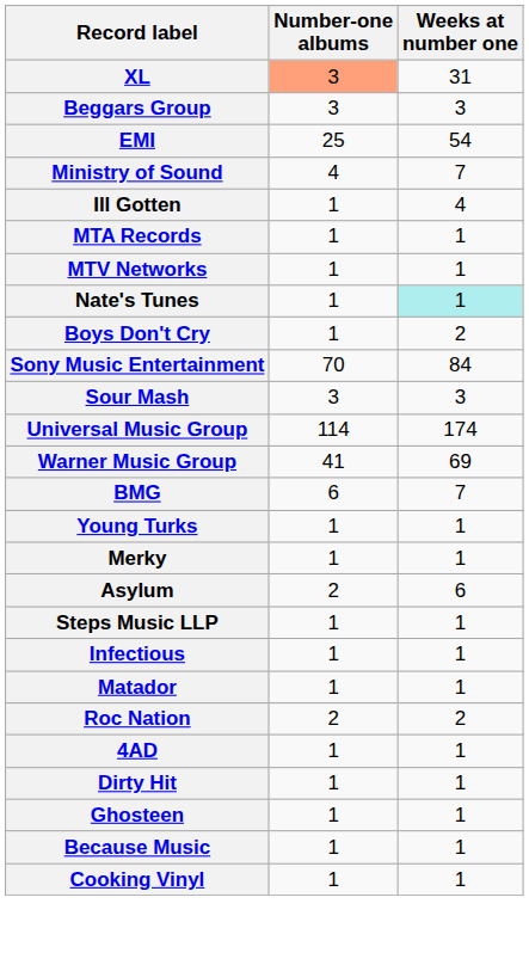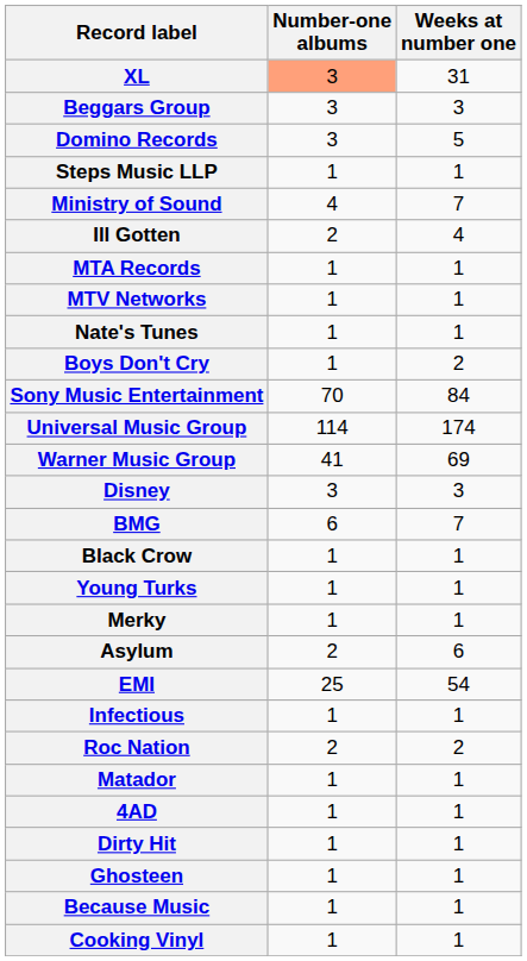 <table class="wikitable plainrowheaders sortable">
 <tr>
 <th scope=col>Record label</th>
 <th scope=col>Number-one<br>albums</th>
 <th scope=col>Weeks at<br>number one</th>
 </tr>
 <tr>
 <th scope=row><a href='#'>XL</a></th>
 <td align=center style="background: lightsalmon;">3</td>
 <td align=center>31</td>
 </tr>
 <tr>
 <th scope=row><a href='#'>Beggars Group</a></th>
 <td align=center>3</td>
 <td align=center>3</td>
 </tr>
 <tr>
-<th scope=row><a href='#'>EMI</a></th>
-<td align=center>25</td>
-<td align=center>54</td>
+<th scope=row><a href='#'>Domino Records</a></th>
+<td align=center>3</td>
+<td align=center>5</td>
+</tr>
+<tr>
+<th scope=row>Steps Music LLP</th>
+<td align=center>1</td>
+<td align=center>1</td>
 </tr>
 <tr>
 <th scope=row><a href='#'>Ministry of Sound</a></th>
 <td align=center>4</td>
 <td align=center>7</td>
 </tr>
 <tr>
 <th scope=row>Ill Gotten</th>
-<td align=center>1</td>
+<td align=center>2</td>
 <td align=center>4</td>
 </tr>
 <tr>
 <th scope=row><a href='#'>MTA Records</a></th>
 <td align=center>1</td>
 <td align=center>1</td>
 </tr>
 <tr>
 <th scope=row><a href='#'>MTV Networks</a></th>
 <td align=center>1</td>
 <td align=center>1</td>
 </tr>
 <tr>
 <th scope=row>Nate's Tunes</th>
 <td align=center>1</td>
-<td align=center style="background: paleturquoise;">1</td>
+<td align=center>1</td>
 </tr>
 <tr>
 <th scope=row><a href='#'>Boys Don't Cry</a></th>
 <td align=center>1</td>
 <td align=center>2</td>
 </tr>
 <tr>
 <th scope=row><a href='#'>Sony Music Entertainment</a></th>
 <td align=center>70</td>
 <td align=center>84</td>
 </tr>
 <tr>
-<th scope=row><a href='#'>Sour Mash</a></th>
-<td align=center>3</td>
-<td align=center>3</td>
-</tr>
-<tr>
 <th scope=row><a href='#'>Universal Music Group</a></th>
 <td align=center>114</td>
 <td align=center>174</td>
 </tr>
 <tr>
 <th scope=row><a href='#'>Warner Music Group</a></th>
 <td align=center>41</td>
 <td align=center>69</td>
 </tr>
 <tr>
+<th scope=row><a href='#'>Disney</a></th>
+<td align=center>3</td>
+<td align=center>3</td>
+</tr>
+<tr>
 <th scope=row><a href='#'>BMG</a></th>
 <td align=center>6</td>
 <td align=center>7</td>
+</tr>
+<tr>
+<th scope=row>Black Crow</th>
+<td align=center>1</td>
+<td align=center>1</td>
 </tr>
 <tr>
 <th scope=row><a href='#'>Young Turks</a></th>
 <td align=center>1</td>
 <td align=center>1</td>
 </tr>
 <tr>
 <th scope=row>Merky</th>
 <td align=center>1</td>
 <td align=center>1</td>
 </tr>
 <tr>
 <th scope=row>Asylum</th>
 <td align=center>2</td>
 <td align=center>6</td>
 </tr>
 <tr>
-<th scope=row>Steps Music LLP</th>
-<td align=center>1</td>
-<td align=center>1</td>
+<th scope=row><a href='#'>EMI</a></th>
+<td align=center>25</td>
+<td align=center>54</td>
 </tr>
 <tr>
 <th scope=row><a href='#'>Infectious</a></th>
 <td align=center>1</td>
 <td align=center>1</td>
 </tr>
 <tr>
+<th scope=row><a href='#'>Roc Nation</a></th>
+<td align=center>2</td>
+<td align=center>2</td>
+</tr>
+<tr>
 <th scope=row><a href='#'>Matador</a></th>
 <td align=center>1</td>
 <td align=center>1</td>
-</tr>
-<tr>
-<th scope=row><a href='#'>Roc Nation</a></th>
-<td align=center>2</td>
-<td align=center>2</td>
 </tr>
 <tr>
 <th scope=row><a href='#'>4AD</a></th>
 <td align=center>1</td>
 <td align=center>1</td>
 </tr>
 <tr>
 <th scope=row><a href='#'>Dirty Hit</a></th>
 <td align=center>1</td>
 <td align=center>1</td>
 </tr>
 <tr>
 <th scope=row><a href='#'>Ghosteen</a></th>
 <td align=center>1</td>
 <td align=center>1</td>
 </tr>
 <tr>
 <th scope=row><a href='#'>Because Music</a></th>
 <td align=center>1</td>
 <td align=center>1</td>
 </tr>
 <tr>
 <th scope=row><a href='#'>Cooking Vinyl</a></th>
 <td align=center>1</td>
 <td align=center>1</td>
 </tr>
 </table>
